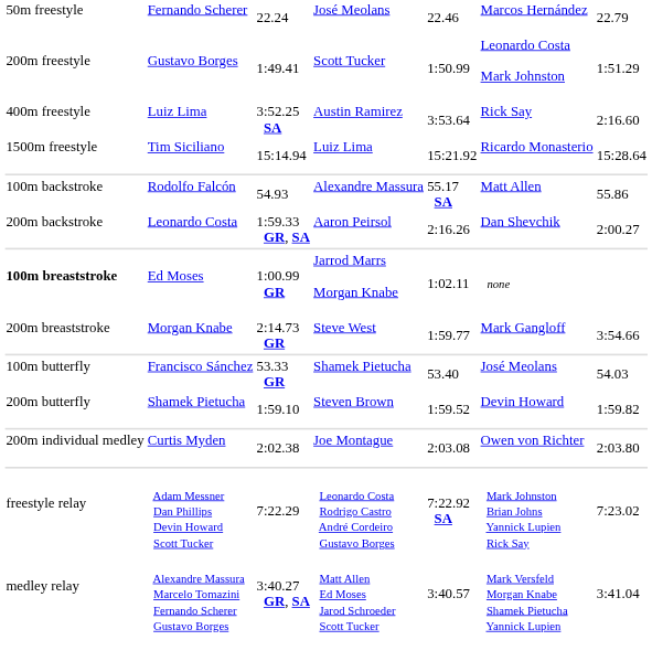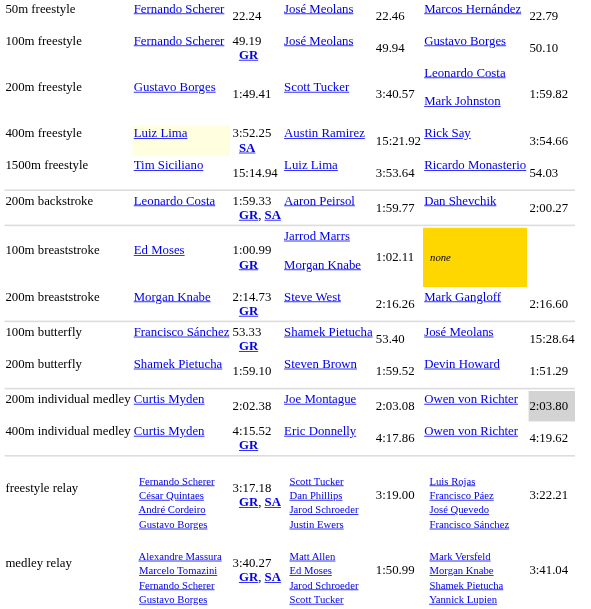 <table>
 <tr>
 <td>50m freestyle <br>  </td>
 <td><a href='#'>Fernando Scherer</a> <small><br>    </small></td>
 <td>22.24</td>
 <td><a href='#'>José Meolans</a> <small><br>    </small></td>
 <td>22.46</td>
 <td><a href='#'>Marcos Hernández</a> <small><br>    </small></td>
 <td>22.79</td>
 </tr>
 <tr>
+<td>100m freestyle <br>  </td>
+<td><a href='#'>Fernando Scherer</a> <small><br>    </small></td>
+<td>49.19 <br>   <strong><a href='#'>GR</a></strong></td>
+<td><a href='#'>José Meolans</a> <small><br>    </small></td>
+<td>49.94</td>
+<td><a href='#'>Gustavo Borges</a> <small><br>    </small></td>
+<td>50.10</td>
+</tr>
+<tr>
 <td>200m freestyle <br>  </td>
 <td><a href='#'>Gustavo Borges</a> <small><br>    </small></td>
 <td>1:49.41</td>
 <td><a href='#'>Scott Tucker</a> <small><br>    </small></td>
-<td>1:50.99</td>
+<td>3:40.57</td>
 <td><a href='#'>Leonardo Costa</a> <small><br>    </small> <br> <a href='#'>Mark Johnston</a> <small><br>    </small></td>
-<td>1:51.29</td>
+<td>1:59.82</td>
 </tr>
 <tr>
 <td>400m freestyle <br>  </td>
-<td><a href='#'>Luiz Lima</a> <small><br>    </small></td>
+<td style="background: lightyellow;"><a href='#'>Luiz Lima</a> <small><br>    </small></td>
 <td>3:52.25 <br>   <strong><a href='#'>SA</a></strong></td>
 <td><a href='#'>Austin Ramirez</a> <small><br>    </small></td>
-<td>3:53.64</td>
+<td>15:21.92</td>
 <td><a href='#'>Rick Say</a> <small><br>    </small></td>
-<td>2:16.60</td>
+<td>3:54.66</td>
 </tr>
 <tr>
 <td>1500m freestyle <br>  </td>
 <td><a href='#'>Tim Siciliano</a> <small><br>    </small></td>
 <td>15:14.94</td>
 <td><a href='#'>Luiz Lima</a> <small><br>    </small></td>
-<td>15:21.92</td>
+<td>3:53.64</td>
 <td><a href='#'>Ricardo Monasterio</a> <small><br>    </small></td>
-<td>15:28.64</td>
+<td>54.03</td>
 </tr>
 <tr bgcolor=#DDDDDD>
 <td colspan=7></td>
-</tr>
-<tr>
-<td>100m backstroke <br>  </td>
-<td><a href='#'>Rodolfo Falcón</a> <small><br>    </small></td>
-<td>54.93</td>
-<td><a href='#'>Alexandre Massura</a> <small><br>    </small></td>
-<td>55.17 <br>   <strong><a href='#'>SA</a></strong></td>
-<td><a href='#'>Matt Allen</a> <small><br>    </small></td>
-<td>55.86</td>
 </tr>
 <tr>
 <td>200m backstroke <br>  </td>
 <td><a href='#'>Leonardo Costa</a> <small><br>    </small></td>
 <td>1:59.33 <br>   <strong><a href='#'>GR</a></strong>, <strong><a href='#'>SA</a></strong></td>
 <td><a href='#'>Aaron Peirsol</a> <small><br>    </small></td>
-<td>2:16.26</td>
+<td>1:59.77</td>
 <td><a href='#'>Dan Shevchik</a> <small><br>    </small></td>
 <td>2:00.27</td>
 </tr>
 <tr bgcolor=#DDDDDD>
 <td colspan=7></td>
 </tr>
 <tr>
-<td><strong>100m breaststroke <br>  </strong></td>
+<td>100m breaststroke <br>  </td>
 <td><a href='#'>Ed Moses</a> <small><br>    </small></td>
 <td>1:00.99 <br>   <strong><a href='#'>GR</a></strong></td>
 <td><a href='#'>Jarrod Marrs</a> <small><br>    </small> <br> <a href='#'>Morgan Knabe</a> <small><br>    </small></td>
 <td>1:02.11</td>
-<td> <small> <em>none</em></small></td>
+<td style="background: gold;"> <small> <em>none</em></small></td>
 </tr>
 <tr>
 <td>200m breaststroke <br>  </td>
 <td><a href='#'>Morgan Knabe</a> <small><br>    </small></td>
 <td>2:14.73 <br>   <strong><a href='#'>GR</a></strong></td>
 <td><a href='#'>Steve West</a> <small><br>    </small></td>
-<td>1:59.77</td>
+<td>2:16.26</td>
 <td><a href='#'>Mark Gangloff</a> <small><br>    </small></td>
-<td>3:54.66</td>
+<td>2:16.60</td>
 </tr>
 <tr bgcolor=#DDDDDD>
 <td colspan=7></td>
 </tr>
 <tr>
 <td>100m butterfly <br>  </td>
 <td><a href='#'>Francisco Sánchez</a> <small><br>    </small></td>
 <td>53.33 <br>   <strong><a href='#'>GR</a></strong></td>
 <td><a href='#'>Shamek Pietucha</a> <small><br>    </small></td>
 <td>53.40</td>
 <td><a href='#'>José Meolans</a> <small><br>    </small></td>
-<td>54.03</td>
+<td>15:28.64</td>
 </tr>
 <tr>
 <td>200m butterfly <br>  </td>
 <td><a href='#'>Shamek Pietucha</a> <small><br>    </small></td>
 <td>1:59.10</td>
 <td><a href='#'>Steven Brown</a> <small><br>    </small></td>
 <td>1:59.52</td>
 <td><a href='#'>Devin Howard</a> <small><br>    </small></td>
-<td>1:59.82</td>
+<td>1:51.29</td>
 </tr>
 <tr bgcolor=#DDDDDD>
 <td colspan=7></td>
 </tr>
 <tr>
 <td>200m individual medley <br>  </td>
 <td><a href='#'>Curtis Myden</a> <small><br>    </small></td>
 <td>2:02.38</td>
 <td><a href='#'>Joe Montague</a> <small><br>    </small></td>
 <td>2:03.08</td>
 <td><a href='#'>Owen von Richter</a> <small><br>    </small></td>
-<td>2:03.80</td>
+<td style="background: lightgrey;">2:03.80</td>
+</tr>
+<tr>
+<td>400m individual medley <br>  </td>
+<td><a href='#'>Curtis Myden</a> <small><br>    </small></td>
+<td>4:15.52 <br>   <strong><a href='#'>GR</a></strong></td>
+<td><a href='#'>Eric Donnelly</a> <small><br>    </small></td>
+<td>4:17.86</td>
+<td><a href='#'>Owen von Richter</a> <small><br>    </small></td>
+<td>4:19.62</td>
 </tr>
 <tr bgcolor=#DDDDDD>
 <td colspan=7></td>
 </tr>
 <tr>
 <td> freestyle relay <br>  </td>
-<td> <small><br>   <a href='#'>Adam Messner</a> <br>   <a href='#'>Dan Phillips</a> <br>   <a href='#'>Devin Howard</a> <br>   <a href='#'>Scott Tucker</a> </small></td>
-<td>7:22.29</td>
-<td> <small><br>   <a href='#'>Leonardo Costa</a> <br>   <a href='#'>Rodrigo Castro</a> <br>   <a href='#'>André Cordeiro</a> <br>   <a href='#'>Gustavo Borges</a> </small></td>
-<td>7:22.92 <br>   <strong><a href='#'>SA</a></strong></td>
-<td> <small><br>   <a href='#'>Mark Johnston</a> <br>   <a href='#'>Brian Johns</a> <br>   <a href='#'>Yannick Lupien</a> <br>   <a href='#'>Rick Say</a> </small></td>
-<td>7:23.02</td>
+<td> <small><br>   <a href='#'>Fernando Scherer</a> <br>   <a href='#'>César Quintaes</a> <br>   <a href='#'>André Cordeiro</a> <br>   <a href='#'>Gustavo Borges</a> </small></td>
+<td>3:17.18 <br>   <strong><a href='#'>GR</a></strong>, <strong><a href='#'>SA</a></strong></td>
+<td> <small><br>   <a href='#'>Scott Tucker</a> <br>   <a href='#'>Dan Phillips</a><br>   <a href='#'>Jarod Schroeder</a><br>   <a href='#'>Justin Ewers</a> </small></td>
+<td>3:19.00</td>
+<td> <small><br>   <a href='#'>Luis Rojas</a> <br>   <a href='#'>Francisco Páez</a><br>   <a href='#'>José Quevedo</a><br>   <a href='#'>Francisco Sánchez</a> </small></td>
+<td>3:22.21</td>
 </tr>
 <tr>
 <td> medley relay <br>  </td>
 <td> <small><br>   <a href='#'>Alexandre Massura</a> <br>   <a href='#'>Marcelo Tomazini</a> <br>   <a href='#'>Fernando Scherer</a> <br>   <a href='#'>Gustavo Borges</a> </small></td>
 <td>3:40.27 <br>   <strong><a href='#'>GR</a></strong>, <strong><a href='#'>SA</a></strong></td>
 <td> <small><br>   <a href='#'>Matt Allen</a> <br>   <a href='#'>Ed Moses</a> <br>   <a href='#'>Jarod Schroeder</a> <br>   <a href='#'>Scott Tucker</a> </small></td>
-<td>3:40.57</td>
+<td>1:50.99</td>
 <td> <small><br>   <a href='#'>Mark Versfeld</a> <br>   <a href='#'>Morgan Knabe</a> <br>   <a href='#'>Shamek Pietucha</a> <br>   <a href='#'>Yannick Lupien</a> </small></td>
 <td>3:41.04</td>
 </tr>
 </table>
